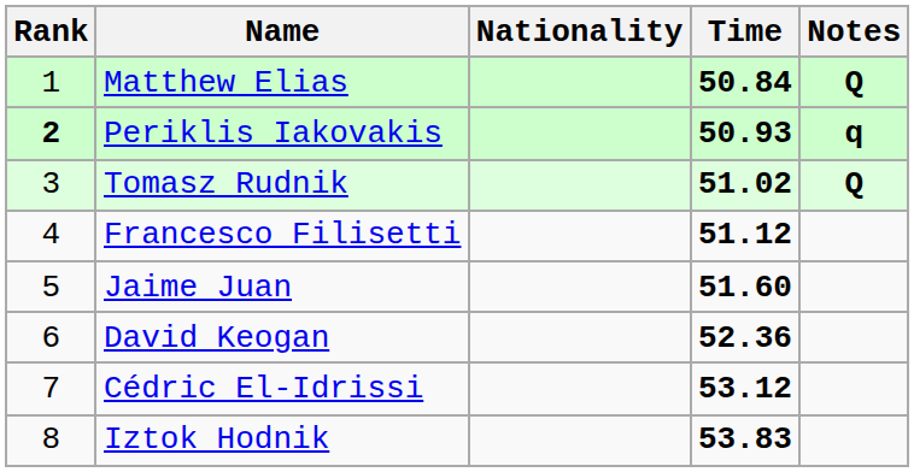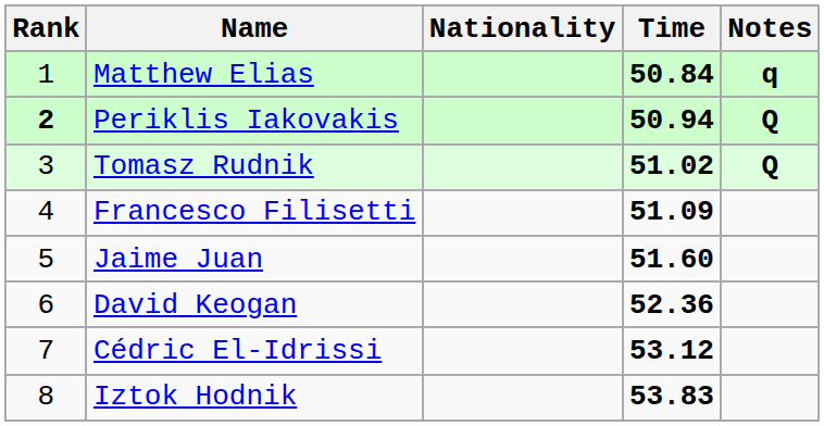 <table class="wikitable sortable" style="text-align:center">
 <tr>
 <th>Rank</th>
 <th>Name</th>
 <th>Nationality</th>
 <th>Time</th>
 <th>Notes</th>
 </tr>
 <tr bgcolor=ccffcc>
 <td>1</td>
 <td align=left><a href='#'>Matthew Elias</a></td>
 <td align=left></td>
 <td><strong>50.84</strong></td>
-<td><strong>Q</strong></td>
+<td><strong>q</strong></td>
 </tr>
 <tr bgcolor=ccffcc>
 <td><strong>2</strong></td>
 <td align=left><a href='#'>Periklis Iakovakis</a></td>
 <td align=left></td>
-<td><strong>50.93</strong></td>
-<td><strong>q</strong></td>
+<td><strong>50.94</strong></td>
+<td><strong>Q</strong></td>
 </tr>
 <tr bgcolor=ddffdd>
 <td>3</td>
 <td align=left><a href='#'>Tomasz Rudnik</a></td>
 <td align=left></td>
 <td><strong>51.02</strong></td>
 <td><strong>Q</strong></td>
 </tr>
 <tr>
 <td>4</td>
 <td align=left><a href='#'>Francesco Filisetti</a></td>
 <td align=left></td>
-<td><strong>51.12</strong></td>
+<td><strong>51.09</strong></td>
 <td></td>
 </tr>
 <tr>
 <td>5</td>
 <td align=left><a href='#'>Jaime Juan</a></td>
 <td align=left></td>
 <td><strong>51.60</strong></td>
 <td></td>
 </tr>
 <tr>
 <td>6</td>
 <td align=left><a href='#'>David Keogan</a></td>
 <td align=left></td>
 <td><strong>52.36</strong></td>
 <td></td>
 </tr>
 <tr>
 <td>7</td>
 <td align=left><a href='#'>Cédric El-Idrissi</a></td>
 <td align=left></td>
 <td><strong>53.12</strong></td>
 <td></td>
 </tr>
 <tr>
 <td>8</td>
 <td align=left><a href='#'>Iztok Hodnik</a></td>
 <td align=left></td>
 <td><strong>53.83</strong></td>
 <td></td>
 </tr>
 </table>
